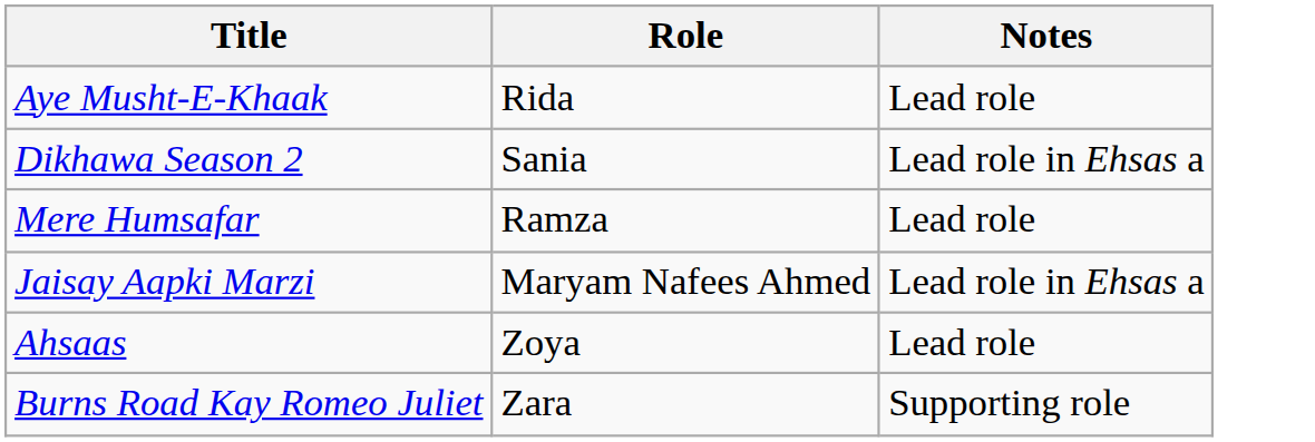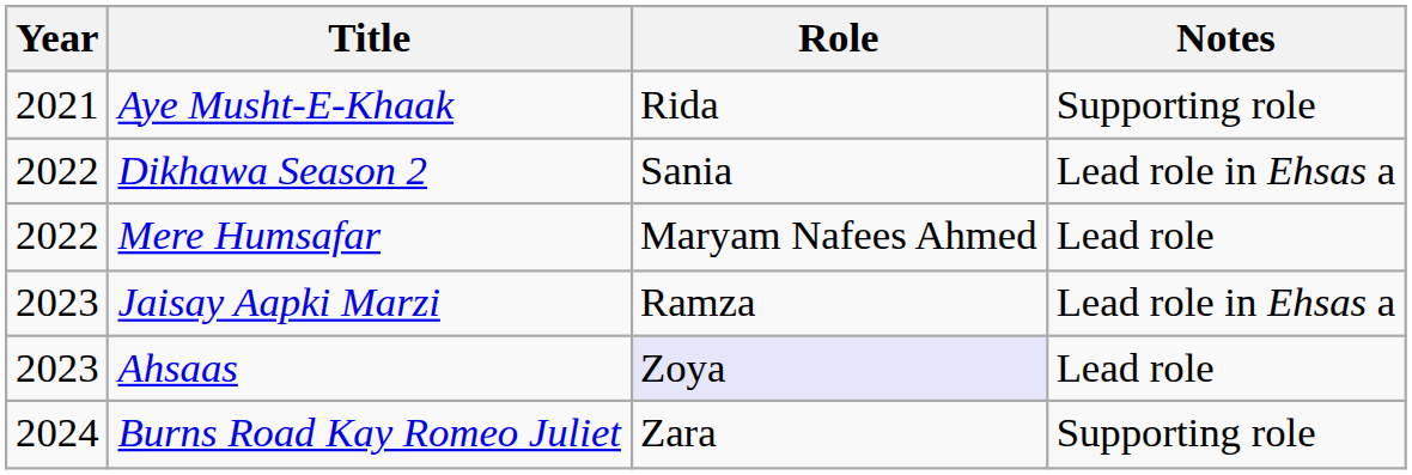 <table class="wikitable sortable">
 <tr>
+<th>Year</th>
 <th>Title</th>
 <th>Role</th>
 <th>Notes</th>
 </tr>
 <tr>
+<td>2021</td>
 <td><em><a href='#'>Aye Musht-E-Khaak</a></em></td>
 <td>Rida</td>
-<td>Lead role</td>
+<td>Supporting role</td>
 </tr>
 <tr>
+<td>2022</td>
 <td><em><a href='#'> Dikhawa Season 2</a></em></td>
 <td>Sania</td>
 <td>Lead role in <em>Ehsas</em> a</td>
 </tr>
 <tr>
+<td>2022</td>
 <td><em><a href='#'>Mere Humsafar</a></em></td>
-<td>Ramza</td>
+<td>Maryam Nafees Ahmed</td>
 <td>Lead role</td>
 </tr>
 <tr>
+<td>2023</td>
 <td><em><a href='#'>Jaisay Aapki Marzi</a></em></td>
-<td>Maryam Nafees Ahmed</td>
+<td>Ramza</td>
 <td>Lead role in <em>Ehsas</em> a</td>
 </tr>
 <tr>
+<td>2023</td>
 <td><em><a href='#'>Ahsaas</a></em></td>
-<td>Zoya</td>
+<td style="background: lavender;">Zoya</td>
 <td>Lead role</td>
 </tr>
 <tr>
+<td>2024</td>
 <td><em><a href='#'>Burns Road Kay Romeo Juliet</a></em></td>
 <td>Zara</td>
 <td>Supporting role</td>
 </tr>
 </table>
